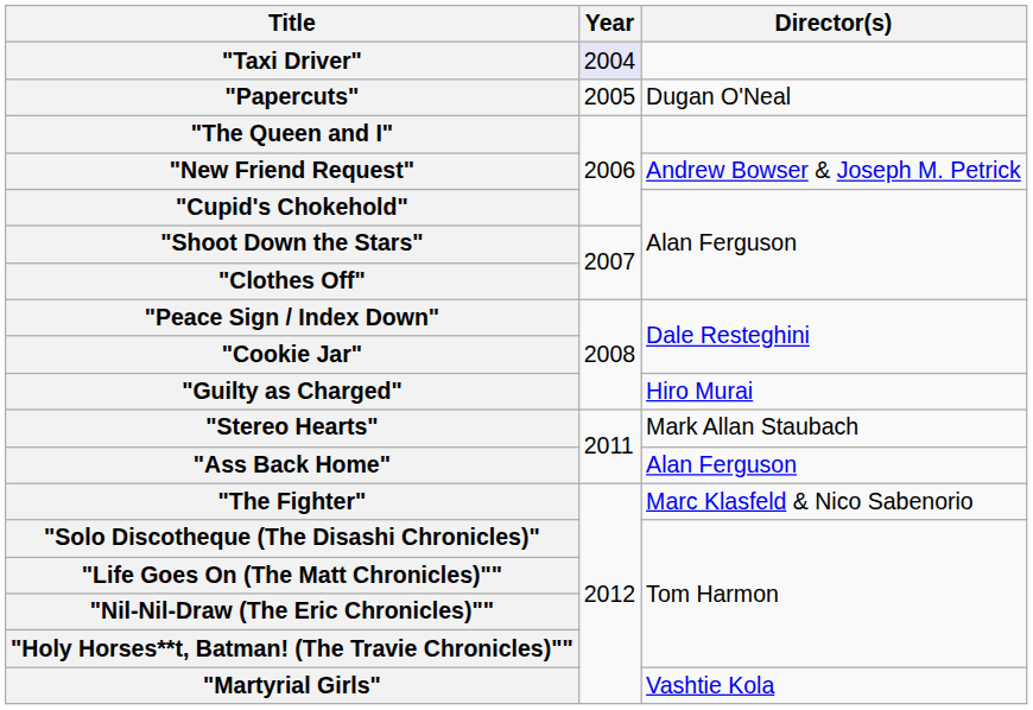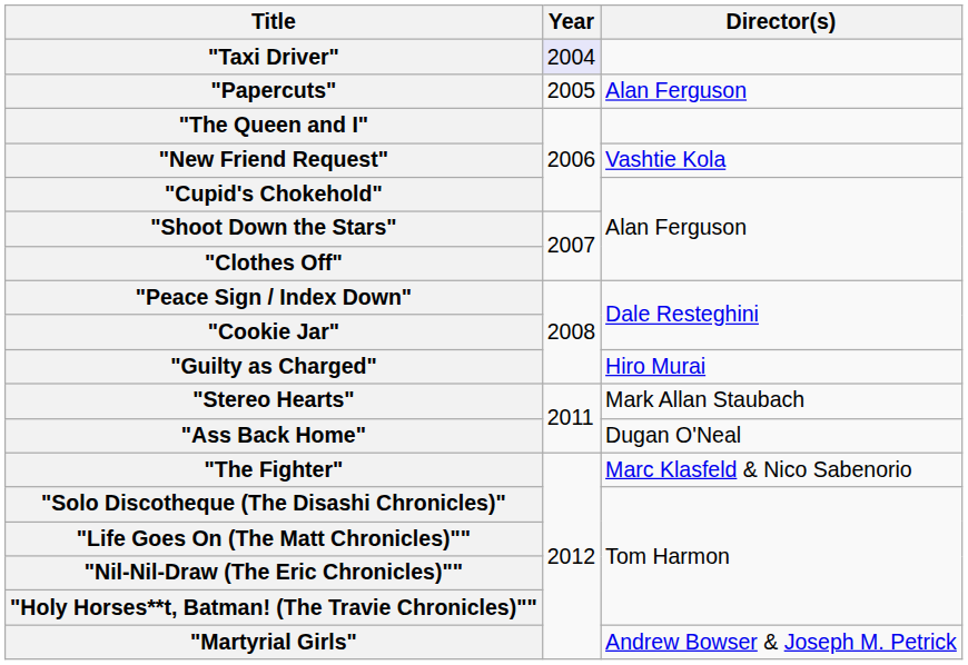 <table class="wikitable plainrowheaders">
 <tr>
 <th>Title</th>
 <th>Year</th>
 <th>Director(s)</th>
 </tr>
 <tr>
 <th scope="row">"Taxi Driver"</th>
 <td style="background: lavender;">2004</td>
 <td></td>
 </tr>
 <tr>
 <th scope="row">"Papercuts"</th>
 <td>2005</td>
-<td>Dugan O'Neal</td>
+<td><a href='#'>Alan Ferguson</a></td>
 </tr>
 <tr>
 <th scope="row">"The Queen and I"</th>
 <td rowspan="3">2006</td>
 <td></td>
 </tr>
 <tr>
 <th scope="row">"New Friend Request"</th>
-<td><a href='#'>Andrew Bowser</a> & <a href='#'>Joseph M. Petrick</a></td>
+<td><a href='#'>Vashtie Kola</a></td>
 </tr>
 <tr>
 <th scope="row">"Cupid's Chokehold"</th>
 <td rowspan="3">Alan Ferguson</td>
 </tr>
 <tr>
 <th scope="row">"Shoot Down the Stars"</th>
 <td rowspan="2">2007</td>
 </tr>
 <tr>
 <th scope="row">"Clothes Off"</th>
 </tr>
 <tr>
 <th scope="row">"Peace Sign / Index Down"</th>
 <td rowspan="3">2008</td>
 <td rowspan="2"><a href='#'>Dale Resteghini</a></td>
 </tr>
 <tr>
 <th scope="row">"Cookie Jar"</th>
 </tr>
 <tr>
 <th scope="row">"Guilty as Charged"</th>
 <td><a href='#'>Hiro Murai</a></td>
 </tr>
 <tr>
 <th scope="row">"Stereo Hearts"</th>
 <td rowspan="2">2011</td>
 <td>Mark Allan Staubach</td>
 </tr>
 <tr>
 <th scope="row">"Ass Back Home"</th>
-<td><a href='#'>Alan Ferguson</a></td>
+<td>Dugan O'Neal</td>
 </tr>
 <tr>
 <th scope="row">"The Fighter"</th>
 <td rowspan="6">2012</td>
 <td><a href='#'>Marc Klasfeld</a> & Nico Sabenorio</td>
 </tr>
 <tr>
 <th scope="row">"Solo Discotheque (The Disashi Chronicles)"</th>
 <td rowspan="4">Tom Harmon</td>
 </tr>
 <tr>
 <th scope="row">"Life Goes On (The Matt Chronicles)""</th>
 </tr>
 <tr>
 <th scope="row">"Nil-Nil-Draw (The Eric Chronicles)""</th>
 </tr>
 <tr>
 <th scope="row">"Holy Horses**t, Batman! (The Travie Chronicles)""</th>
 </tr>
 <tr>
 <th scope="row">"Martyrial Girls"</th>
-<td><a href='#'>Vashtie Kola</a></td>
+<td><a href='#'>Andrew Bowser</a> & <a href='#'>Joseph M. Petrick</a></td>
 </tr>
 </table>
